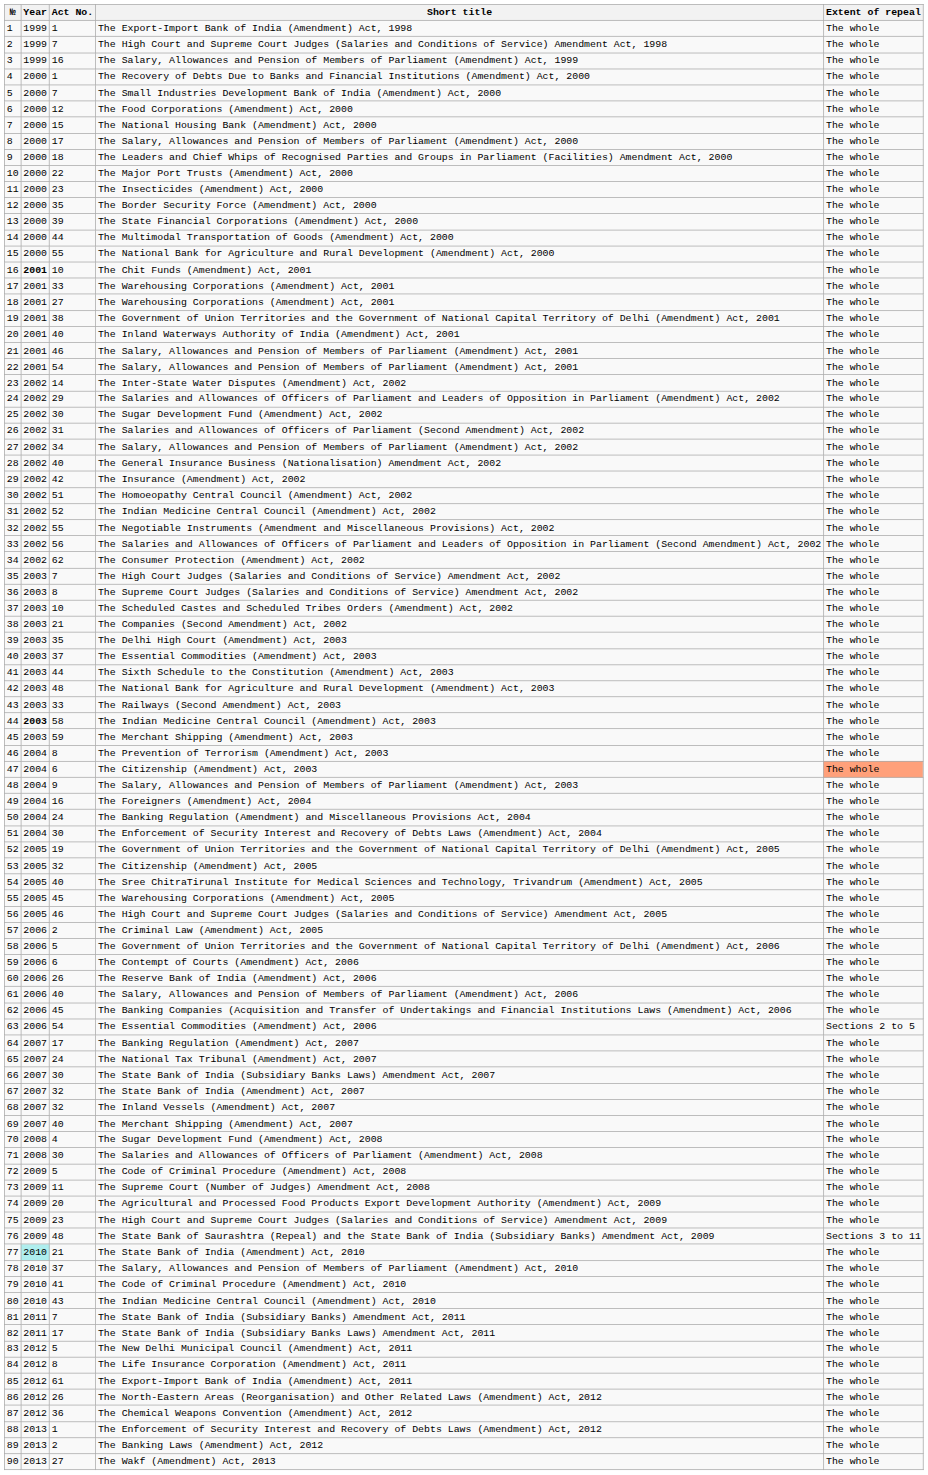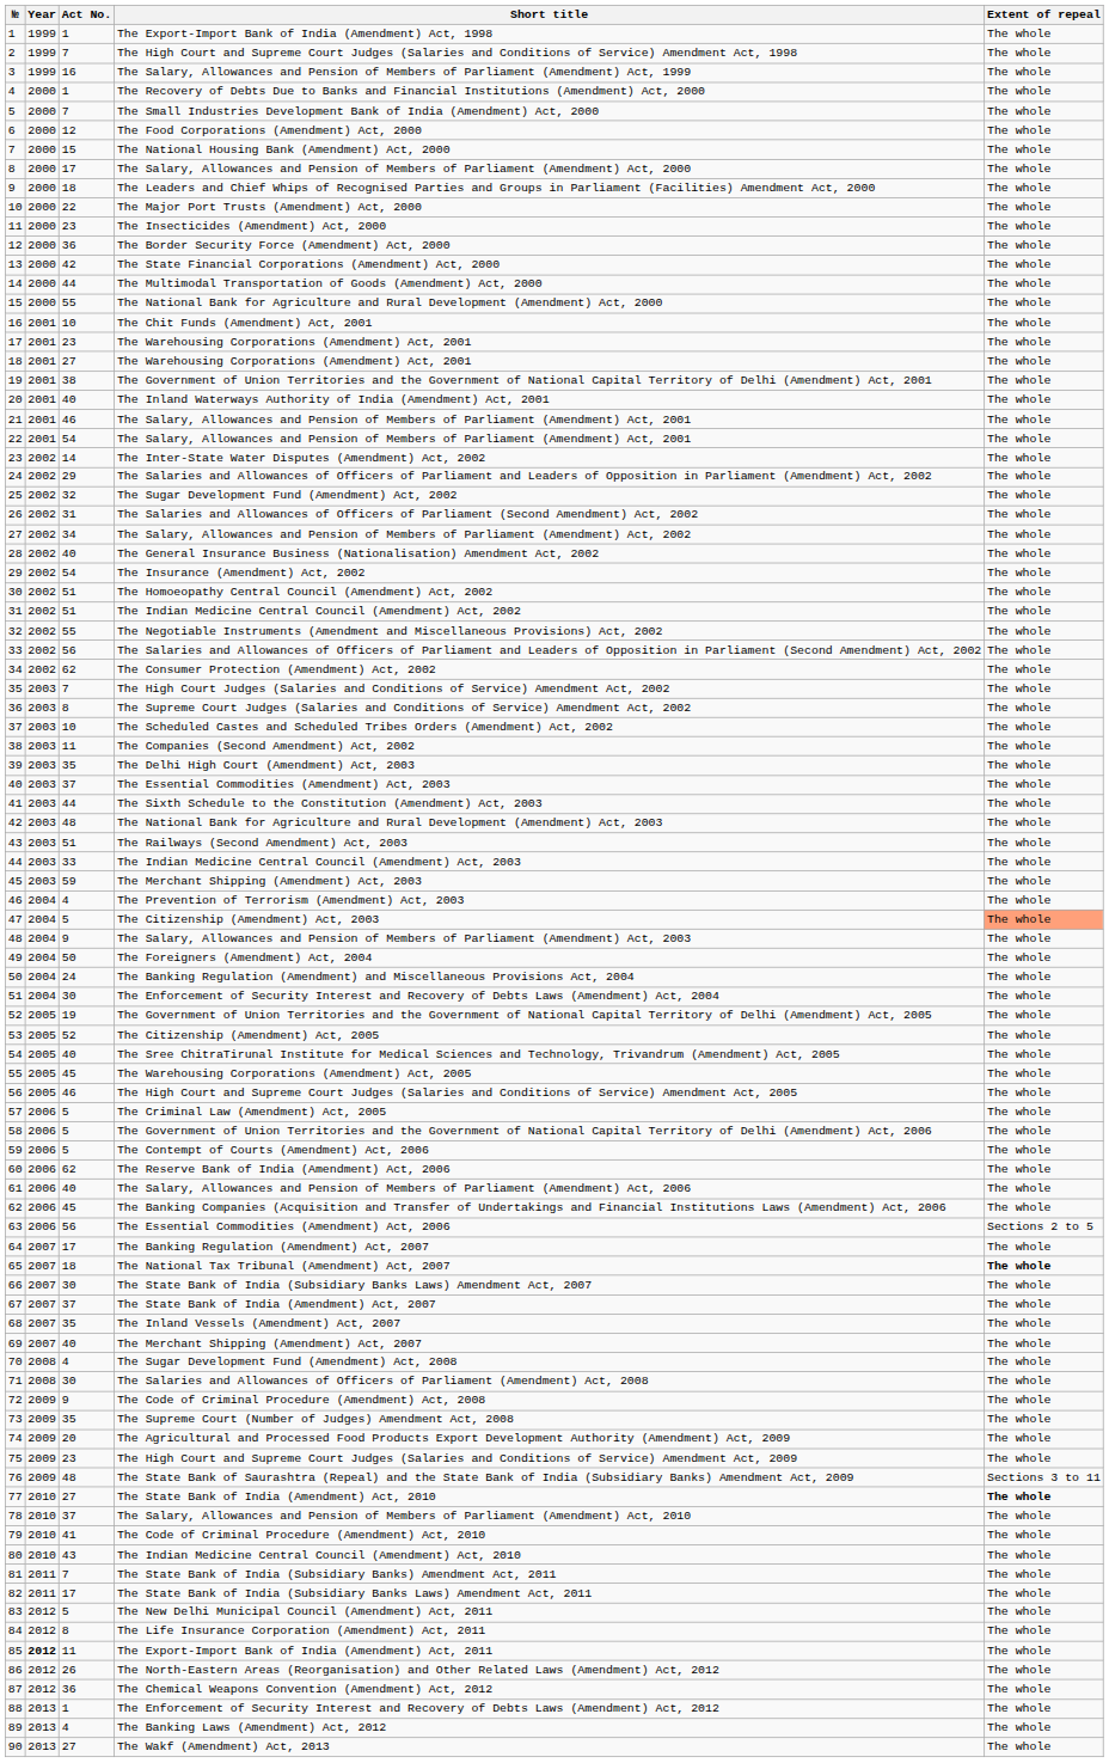 <table class="wikitable sortable">
 <tr>
 <th>№</th>
 <th>Year</th>
 <th>Act No.</th>
 <th>Short title</th>
 <th>Extent of repeal</th>
 </tr>
 <tr>
 <td>1</td>
 <td>1999</td>
 <td>1</td>
 <td>The Export-Import Bank of India (Amendment) Act, 1998</td>
 <td>The whole</td>
 </tr>
 <tr>
 <td>2</td>
 <td>1999</td>
 <td>7</td>
 <td>The High Court and Supreme Court Judges (Salaries and Conditions of Service) Amendment Act, 1998</td>
 <td>The whole</td>
 </tr>
 <tr>
 <td>3</td>
 <td>1999</td>
 <td>16</td>
 <td>The Salary, Allowances and Pension of Members of Parliament (Amendment) Act, 1999</td>
 <td>The whole</td>
 </tr>
 <tr>
 <td>4</td>
 <td>2000</td>
 <td>1</td>
 <td>The Recovery of Debts Due to Banks and Financial Institutions (Amendment) Act, 2000</td>
 <td>The whole</td>
 </tr>
 <tr>
 <td>5</td>
 <td>2000</td>
 <td>7</td>
 <td>The Small Industries Development Bank of India (Amendment) Act, 2000</td>
 <td>The whole</td>
 </tr>
 <tr>
 <td>6</td>
 <td>2000</td>
 <td>12</td>
 <td>The Food Corporations (Amendment) Act, 2000</td>
 <td>The whole</td>
 </tr>
 <tr>
 <td>7</td>
 <td>2000</td>
 <td>15</td>
 <td>The National Housing Bank (Amendment) Act, 2000</td>
 <td>The whole</td>
 </tr>
 <tr>
 <td>8</td>
 <td>2000</td>
 <td>17</td>
 <td>The Salary, Allowances and Pension of Members of Parliament (Amendment) Act, 2000</td>
 <td>The whole</td>
 </tr>
 <tr>
 <td>9</td>
 <td>2000</td>
 <td>18</td>
 <td>The Leaders and Chief Whips of Recognised Parties and Groups in Parliament (Facilities) Amendment Act, 2000</td>
 <td>The whole</td>
 </tr>
 <tr>
 <td>10</td>
 <td>2000</td>
 <td>22</td>
 <td>The Major Port Trusts (Amendment) Act, 2000</td>
 <td>The whole</td>
 </tr>
 <tr>
 <td>11</td>
 <td>2000</td>
 <td>23</td>
 <td>The Insecticides (Amendment) Act, 2000</td>
 <td>The whole</td>
 </tr>
 <tr>
 <td>12</td>
 <td>2000</td>
-<td>35</td>
+<td>36</td>
 <td>The Border Security Force (Amendment) Act, 2000</td>
 <td>The whole</td>
 </tr>
 <tr>
 <td>13</td>
 <td>2000</td>
-<td>39</td>
+<td>42</td>
 <td>The State Financial Corporations (Amendment) Act, 2000</td>
 <td>The whole</td>
 </tr>
 <tr>
 <td>14</td>
 <td>2000</td>
 <td>44</td>
 <td>The Multimodal Transportation of Goods (Amendment) Act, 2000</td>
 <td>The whole</td>
 </tr>
 <tr>
 <td>15</td>
 <td>2000</td>
 <td>55</td>
 <td>The National Bank for Agriculture and Rural Development (Amendment) Act, 2000</td>
 <td>The whole</td>
 </tr>
 <tr>
 <td>16</td>
-<td><strong>2001</strong></td>
+<td>2001</td>
 <td>10</td>
 <td>The Chit Funds (Amendment) Act, 2001</td>
 <td>The whole</td>
 </tr>
 <tr>
 <td>17</td>
 <td>2001</td>
-<td>33</td>
+<td>23</td>
 <td>The Warehousing Corporations (Amendment) Act, 2001</td>
 <td>The whole</td>
 </tr>
 <tr>
 <td>18</td>
 <td>2001</td>
 <td>27</td>
 <td>The Warehousing Corporations (Amendment) Act, 2001</td>
 <td>The whole</td>
 </tr>
 <tr>
 <td>19</td>
 <td>2001</td>
 <td>38</td>
 <td>The Government of Union Territories and the Government of National Capital Territory of Delhi (Amendment) Act, 2001</td>
 <td>The whole</td>
 </tr>
 <tr>
 <td>20</td>
 <td>2001</td>
 <td>40</td>
 <td>The Inland Waterways Authority of India (Amendment) Act, 2001</td>
 <td>The whole</td>
 </tr>
 <tr>
 <td>21</td>
 <td>2001</td>
 <td>46</td>
 <td>The Salary, Allowances and Pension of Members of Parliament (Amendment) Act, 2001</td>
 <td>The whole</td>
 </tr>
 <tr>
 <td>22</td>
 <td>2001</td>
 <td>54</td>
 <td>The Salary, Allowances and Pension of Members of Parliament (Amendment) Act, 2001</td>
 <td>The whole</td>
 </tr>
 <tr>
 <td>23</td>
 <td>2002</td>
 <td>14</td>
 <td>The Inter-State Water Disputes (Amendment) Act, 2002</td>
 <td>The whole</td>
 </tr>
 <tr>
 <td>24</td>
 <td>2002</td>
 <td>29</td>
 <td>The Salaries and Allowances of Officers of Parliament and Leaders of Opposition in Parliament (Amendment) Act, 2002</td>
 <td>The whole</td>
 </tr>
 <tr>
 <td>25</td>
 <td>2002</td>
-<td>30</td>
+<td>32</td>
 <td>The Sugar Development Fund (Amendment) Act, 2002</td>
 <td>The whole</td>
 </tr>
 <tr>
 <td>26</td>
 <td>2002</td>
 <td>31</td>
 <td>The Salaries and Allowances of Officers of Parliament (Second Amendment) Act, 2002</td>
 <td>The whole</td>
 </tr>
 <tr>
 <td>27</td>
 <td>2002</td>
 <td>34</td>
 <td>The Salary, Allowances and Pension of Members of Parliament (Amendment) Act, 2002</td>
 <td>The whole</td>
 </tr>
 <tr>
 <td>28</td>
 <td>2002</td>
 <td>40</td>
 <td>The General Insurance Business (Nationalisation) Amendment Act, 2002</td>
 <td>The whole</td>
 </tr>
 <tr>
 <td>29</td>
 <td>2002</td>
-<td>42</td>
+<td>54</td>
 <td>The Insurance (Amendment) Act, 2002</td>
 <td>The whole</td>
 </tr>
 <tr>
 <td>30</td>
 <td>2002</td>
 <td>51</td>
 <td>The Homoeopathy Central Council (Amendment) Act, 2002</td>
 <td>The whole</td>
 </tr>
 <tr>
 <td>31</td>
 <td>2002</td>
-<td>52</td>
+<td>51</td>
 <td>The Indian Medicine Central Council (Amendment) Act, 2002</td>
 <td>The whole</td>
 </tr>
 <tr>
 <td>32</td>
 <td>2002</td>
 <td>55</td>
 <td>The Negotiable Instruments (Amendment and Miscellaneous Provisions) Act, 2002</td>
 <td>The whole</td>
 </tr>
 <tr>
 <td>33</td>
 <td>2002</td>
 <td>56</td>
 <td>The Salaries and Allowances of Officers of Parliament and Leaders of Opposition in Parliament (Second Amendment) Act, 2002</td>
 <td>The whole</td>
 </tr>
 <tr>
 <td>34</td>
 <td>2002</td>
 <td>62</td>
 <td>The Consumer Protection (Amendment) Act, 2002</td>
 <td>The whole</td>
 </tr>
 <tr>
 <td>35</td>
 <td>2003</td>
 <td>7</td>
 <td>The High Court Judges (Salaries and Conditions of Service) Amendment Act, 2002</td>
 <td>The whole</td>
 </tr>
 <tr>
 <td>36</td>
 <td>2003</td>
 <td>8</td>
 <td>The Supreme Court Judges (Salaries and Conditions of Service) Amendment Act, 2002</td>
 <td>The whole</td>
 </tr>
 <tr>
 <td>37</td>
 <td>2003</td>
 <td>10</td>
 <td>The Scheduled Castes and Scheduled Tribes Orders (Amendment) Act, 2002</td>
 <td>The whole</td>
 </tr>
 <tr>
 <td>38</td>
 <td>2003</td>
-<td>21</td>
+<td>11</td>
 <td>The Companies (Second Amendment) Act, 2002</td>
 <td>The whole</td>
 </tr>
 <tr>
 <td>39</td>
 <td>2003</td>
 <td>35</td>
 <td>The Delhi High Court (Amendment) Act, 2003</td>
 <td>The whole</td>
 </tr>
 <tr>
 <td>40</td>
 <td>2003</td>
 <td>37</td>
 <td>The Essential Commodities (Amendment) Act, 2003</td>
 <td>The whole</td>
 </tr>
 <tr>
 <td>41</td>
 <td>2003</td>
 <td>44</td>
 <td>The Sixth Schedule to the Constitution (Amendment) Act, 2003</td>
 <td>The whole</td>
 </tr>
 <tr>
 <td>42</td>
 <td>2003</td>
 <td>48</td>
 <td>The National Bank for Agriculture and Rural Development (Amendment) Act, 2003</td>
 <td>The whole</td>
 </tr>
 <tr>
 <td>43</td>
 <td>2003</td>
-<td>33</td>
+<td>51</td>
 <td>The Railways (Second Amendment) Act, 2003</td>
 <td>The whole</td>
 </tr>
 <tr>
 <td>44</td>
-<td><strong>2003</strong></td>
-<td>58</td>
+<td>2003</td>
+<td>33</td>
 <td>The Indian Medicine Central Council (Amendment) Act, 2003</td>
 <td>The whole</td>
 </tr>
 <tr>
 <td>45</td>
 <td>2003</td>
 <td>59</td>
 <td>The Merchant Shipping (Amendment) Act, 2003</td>
 <td>The whole</td>
 </tr>
 <tr>
 <td>46</td>
 <td>2004</td>
-<td>8</td>
+<td>4</td>
 <td>The Prevention of Terrorism (Amendment) Act, 2003</td>
 <td>The whole</td>
 </tr>
 <tr>
 <td>47</td>
 <td>2004</td>
-<td>6</td>
+<td>5</td>
 <td>The Citizenship (Amendment) Act, 2003</td>
 <td style="background: lightsalmon;">The whole</td>
 </tr>
 <tr>
 <td>48</td>
 <td>2004</td>
 <td>9</td>
 <td>The Salary, Allowances and Pension of Members of Parliament (Amendment) Act, 2003</td>
 <td>The whole</td>
 </tr>
 <tr>
 <td>49</td>
 <td>2004</td>
-<td>16</td>
+<td>50</td>
 <td>The Foreigners (Amendment) Act, 2004</td>
 <td>The whole</td>
 </tr>
 <tr>
 <td>50</td>
 <td>2004</td>
 <td>24</td>
 <td>The Banking Regulation (Amendment) and Miscellaneous Provisions Act, 2004</td>
 <td>The whole</td>
 </tr>
 <tr>
 <td>51</td>
 <td>2004</td>
 <td>30</td>
 <td>The Enforcement of Security Interest and Recovery of Debts Laws (Amendment) Act, 2004</td>
 <td>The whole</td>
 </tr>
 <tr>
 <td>52</td>
 <td>2005</td>
 <td>19</td>
 <td>The Government of Union Territories and the Government of National Capital Territory of Delhi (Amendment) Act, 2005</td>
 <td>The whole</td>
 </tr>
 <tr>
 <td>53</td>
 <td>2005</td>
-<td>32</td>
+<td>52</td>
 <td>The Citizenship (Amendment) Act, 2005</td>
 <td>The whole</td>
 </tr>
 <tr>
 <td>54</td>
 <td>2005</td>
 <td>40</td>
 <td>The Sree ChitraTirunal Institute for Medical Sciences and Technology, Trivandrum (Amendment) Act, 2005</td>
 <td>The whole</td>
 </tr>
 <tr>
 <td>55</td>
 <td>2005</td>
 <td>45</td>
 <td>The Warehousing Corporations (Amendment) Act, 2005</td>
 <td>The whole</td>
 </tr>
 <tr>
 <td>56</td>
 <td>2005</td>
 <td>46</td>
 <td>The High Court and Supreme Court Judges (Salaries and Conditions of Service) Amendment Act, 2005</td>
 <td>The whole</td>
 </tr>
 <tr>
 <td>57</td>
 <td>2006</td>
-<td>2</td>
+<td>5</td>
 <td>The Criminal Law (Amendment) Act, 2005</td>
 <td>The whole</td>
 </tr>
 <tr>
 <td>58</td>
 <td>2006</td>
 <td>5</td>
 <td>The Government of Union Territories and the Government of National Capital Territory of Delhi (Amendment) Act, 2006</td>
 <td>The whole</td>
 </tr>
 <tr>
 <td>59</td>
 <td>2006</td>
-<td>6</td>
+<td>5</td>
 <td>The Contempt of Courts (Amendment) Act, 2006</td>
 <td>The whole</td>
 </tr>
 <tr>
 <td>60</td>
 <td>2006</td>
-<td>26</td>
+<td>62</td>
 <td>The Reserve Bank of India (Amendment) Act, 2006</td>
 <td>The whole</td>
 </tr>
 <tr>
 <td>61</td>
 <td>2006</td>
 <td>40</td>
 <td>The Salary, Allowances and Pension of Members of Parliament (Amendment) Act, 2006</td>
 <td>The whole</td>
 </tr>
 <tr>
 <td>62</td>
 <td>2006</td>
 <td>45</td>
 <td>The Banking Companies (Acquisition and Transfer of Undertakings and Financial Institutions Laws (Amendment) Act, 2006</td>
 <td>The whole</td>
 </tr>
 <tr>
 <td>63</td>
 <td>2006</td>
-<td>54</td>
+<td>56</td>
 <td>The Essential Commodities (Amendment) Act, 2006</td>
 <td>Sections 2 to 5</td>
 </tr>
 <tr>
 <td>64</td>
 <td>2007</td>
 <td>17</td>
 <td>The Banking Regulation (Amendment) Act, 2007</td>
 <td>The whole</td>
 </tr>
 <tr>
 <td>65</td>
 <td>2007</td>
-<td>24</td>
+<td>18</td>
 <td>The National Tax Tribunal (Amendment) Act, 2007</td>
-<td>The whole</td>
+<td><strong>The whole</strong></td>
 </tr>
 <tr>
 <td>66</td>
 <td>2007</td>
 <td>30</td>
 <td>The State Bank of India (Subsidiary Banks Laws) Amendment Act, 2007</td>
 <td>The whole</td>
 </tr>
 <tr>
 <td>67</td>
 <td>2007</td>
-<td>32</td>
+<td>37</td>
 <td>The State Bank of India (Amendment) Act, 2007</td>
 <td>The whole</td>
 </tr>
 <tr>
 <td>68</td>
 <td>2007</td>
-<td>32</td>
+<td>35</td>
 <td>The Inland Vessels (Amendment) Act, 2007</td>
 <td>The whole</td>
 </tr>
 <tr>
 <td>69</td>
 <td>2007</td>
 <td>40</td>
 <td>The Merchant Shipping (Amendment) Act, 2007</td>
 <td>The whole</td>
 </tr>
 <tr>
 <td>70</td>
 <td>2008</td>
 <td>4</td>
 <td>The Sugar Development Fund (Amendment) Act, 2008</td>
 <td>The whole</td>
 </tr>
 <tr>
 <td>71</td>
 <td>2008</td>
 <td>30</td>
 <td>The Salaries and Allowances of Officers of Parliament (Amendment) Act, 2008</td>
 <td>The whole</td>
 </tr>
 <tr>
 <td>72</td>
 <td>2009</td>
-<td>5</td>
+<td>9</td>
 <td>The Code of Criminal Procedure (Amendment) Act, 2008</td>
 <td>The whole</td>
 </tr>
 <tr>
 <td>73</td>
 <td>2009</td>
-<td>11</td>
+<td>35</td>
 <td>The Supreme Court (Number of Judges) Amendment Act, 2008</td>
 <td>The whole</td>
 </tr>
 <tr>
 <td>74</td>
 <td>2009</td>
 <td>20</td>
 <td>The Agricultural and Processed Food Products Export Development Authority (Amendment) Act, 2009</td>
 <td>The whole</td>
 </tr>
 <tr>
 <td>75</td>
 <td>2009</td>
 <td>23</td>
 <td>The High Court and Supreme Court Judges (Salaries and Conditions of Service) Amendment Act, 2009</td>
 <td>The whole</td>
 </tr>
 <tr>
 <td>76</td>
 <td>2009</td>
 <td>48</td>
 <td>The State Bank of Saurashtra (Repeal) and the State Bank of India (Subsidiary Banks) Amendment Act, 2009</td>
 <td>Sections 3 to 11</td>
 </tr>
 <tr>
 <td>77</td>
-<td style="background: paleturquoise;">2010</td>
-<td>21</td>
+<td>2010</td>
+<td>27</td>
 <td>The State Bank of India (Amendment) Act, 2010</td>
-<td>The whole</td>
+<td><strong>The whole</strong></td>
 </tr>
 <tr>
 <td>78</td>
 <td>2010</td>
 <td>37</td>
 <td>The Salary, Allowances and Pension of Members of Parliament (Amendment) Act, 2010</td>
 <td>The whole</td>
 </tr>
 <tr>
 <td>79</td>
 <td>2010</td>
 <td>41</td>
 <td>The Code of Criminal Procedure (Amendment) Act, 2010</td>
 <td>The whole</td>
 </tr>
 <tr>
 <td>80</td>
 <td>2010</td>
 <td>43</td>
 <td>The Indian Medicine Central Council (Amendment) Act, 2010</td>
 <td>The whole</td>
 </tr>
 <tr>
 <td>81</td>
 <td>2011</td>
 <td>7</td>
 <td>The State Bank of India (Subsidiary Banks) Amendment Act, 2011</td>
 <td>The whole</td>
 </tr>
 <tr>
 <td>82</td>
 <td>2011</td>
 <td>17</td>
 <td>The State Bank of India (Subsidiary Banks Laws) Amendment Act, 2011</td>
 <td>The whole</td>
 </tr>
 <tr>
 <td>83</td>
 <td>2012</td>
 <td>5</td>
 <td>The New Delhi Municipal Council (Amendment) Act, 2011</td>
 <td>The whole</td>
 </tr>
 <tr>
 <td>84</td>
 <td>2012</td>
 <td>8</td>
 <td>The Life Insurance Corporation (Amendment) Act, 2011</td>
 <td>The whole</td>
 </tr>
 <tr>
 <td>85</td>
-<td>2012</td>
-<td>61</td>
+<td><strong>2012</strong></td>
+<td>11</td>
 <td>The Export-Import Bank of India (Amendment) Act, 2011</td>
 <td>The whole</td>
 </tr>
 <tr>
 <td>86</td>
 <td>2012</td>
 <td>26</td>
 <td>The North-Eastern Areas (Reorganisation) and Other Related Laws (Amendment) Act, 2012</td>
 <td>The whole</td>
 </tr>
 <tr>
 <td>87</td>
 <td>2012</td>
 <td>36</td>
 <td>The Chemical Weapons Convention (Amendment) Act, 2012</td>
 <td>The whole</td>
 </tr>
 <tr>
 <td>88</td>
 <td>2013</td>
 <td>1</td>
 <td>The Enforcement of Security Interest and Recovery of Debts Laws (Amendment) Act, 2012</td>
 <td>The whole</td>
 </tr>
 <tr>
 <td>89</td>
 <td>2013</td>
-<td>2</td>
+<td>4</td>
 <td>The Banking Laws (Amendment) Act, 2012</td>
 <td>The whole</td>
 </tr>
 <tr>
 <td>90</td>
 <td>2013</td>
 <td>27</td>
 <td>The Wakf (Amendment) Act, 2013</td>
 <td>The whole</td>
 </tr>
 </table>
